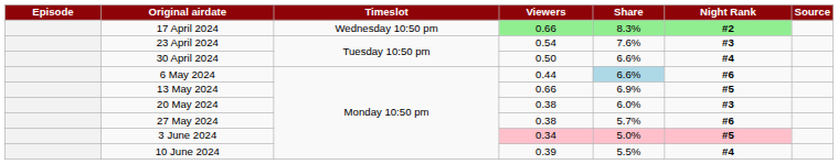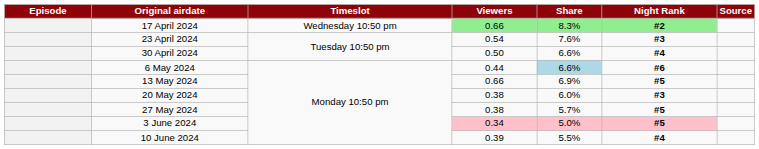 <table class="wikitable plainrowheaders" style="text-align:center; line-height:16px; width:99%">
 <tr>
 <th style="background:#8E0307; color:white">Episode</th>
 <th style="background:#8E0307; color:white">Original airdate</th>
 <th style="background:#8E0307; color:white">Timeslot</th>
 <th style="background:#8E0307; color:white">Viewers<br></th>
 <th style="background:#8E0307; color:white">Share</th>
 <th style="background:#8E0307; color:white">Night Rank</th>
 <th style="background:#8E0307; color:white; width:05%">Source</th>
 </tr>
 <tr>
 <th></th>
 <td>17 April 2024</td>
 <td>Wednesday 10:50 pm</td>
 <td bgcolor=#90EE90>0.66</td>
 <td bgcolor=#90EE90>8.3%</td>
 <td bgcolor=#90EE90><strong>#2</strong></td>
 <td></td>
 </tr>
 <tr>
 <th></th>
 <td>23 April 2024</td>
 <td rowspan=2>Tuesday 10:50 pm</td>
 <td>0.54</td>
 <td>7.6%</td>
 <td><strong>#3</strong></td>
 <td></td>
 </tr>
 <tr>
 <th></th>
 <td>30 April 2024</td>
 <td>0.50</td>
 <td>6.6%</td>
 <td><strong>#4</strong></td>
 <td></td>
 </tr>
 <tr>
 <th></th>
 <td>6 May 2024</td>
 <td rowspan=6>Monday 10:50 pm</td>
 <td>0.44</td>
 <td style="background: lightblue;">6.6%</td>
 <td><strong>#6</strong></td>
 <td></td>
 </tr>
 <tr>
 <th></th>
 <td>13 May 2024</td>
 <td>0.66</td>
 <td>6.9%</td>
 <td><strong>#5</strong></td>
 <td></td>
 </tr>
 <tr>
 <th></th>
 <td>20 May 2024</td>
 <td>0.38</td>
 <td>6.0%</td>
 <td><strong>#3</strong></td>
 <td></td>
 </tr>
 <tr>
 <th></th>
 <td>27 May 2024</td>
 <td>0.38</td>
 <td>5.7%</td>
-<td><strong>#6</strong></td>
+<td><strong>#5</strong></td>
 <td></td>
 </tr>
 <tr>
 <th></th>
 <td>3 June 2024</td>
 <td bgcolor=#FFC0CB>0.34</td>
 <td bgcolor=#FFC0CB>5.0%</td>
 <td bgcolor=#FFC0CB><strong>#5</strong></td>
 <td></td>
 </tr>
 <tr>
 <th></th>
 <td>10 June 2024</td>
 <td>0.39</td>
 <td>5.5%</td>
 <td><strong>#4</strong></td>
 <td></td>
 </tr>
 </table>
